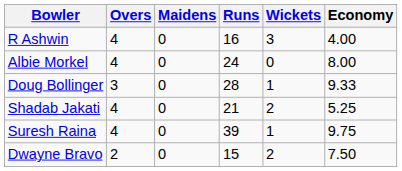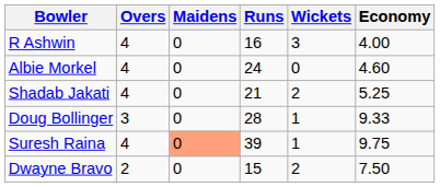 <table class="wikitable">
 <tr>
 <th><a href='#'>Bowler</a></th>
 <th><a href='#'>Overs</a></th>
 <th><a href='#'>Maidens</a></th>
 <th><a href='#'>Runs</a></th>
 <th><a href='#'>Wickets</a></th>
 <th>Economy</th>
 </tr>
 <tr>
 <td><a href='#'>R Ashwin</a></td>
 <td>4</td>
 <td>0</td>
 <td>16</td>
 <td>3</td>
 <td>4.00</td>
 </tr>
 <tr>
 <td><a href='#'>Albie Morkel</a></td>
 <td>4</td>
 <td>0</td>
 <td>24</td>
 <td>0</td>
-<td>8.00</td>
+<td>4.60</td>
+</tr>
+<tr>
+<td><a href='#'>Shadab Jakati</a></td>
+<td>4</td>
+<td>0</td>
+<td>21</td>
+<td>2</td>
+<td>5.25</td>
 </tr>
 <tr>
 <td><a href='#'>Doug Bollinger</a></td>
 <td>3</td>
 <td>0</td>
 <td>28</td>
 <td>1</td>
 <td>9.33</td>
 </tr>
 <tr>
-<td><a href='#'>Shadab Jakati</a></td>
-<td>4</td>
-<td>0</td>
-<td>21</td>
-<td>2</td>
-<td>5.25</td>
-</tr>
-<tr>
 <td><a href='#'>Suresh Raina</a></td>
 <td>4</td>
-<td>0</td>
+<td style="background: lightsalmon;">0</td>
 <td>39</td>
 <td>1</td>
 <td>9.75</td>
 </tr>
 <tr>
 <td><a href='#'>Dwayne Bravo</a></td>
 <td>2</td>
 <td>0</td>
 <td>15</td>
 <td>2</td>
 <td>7.50</td>
 </tr>
 </table>
